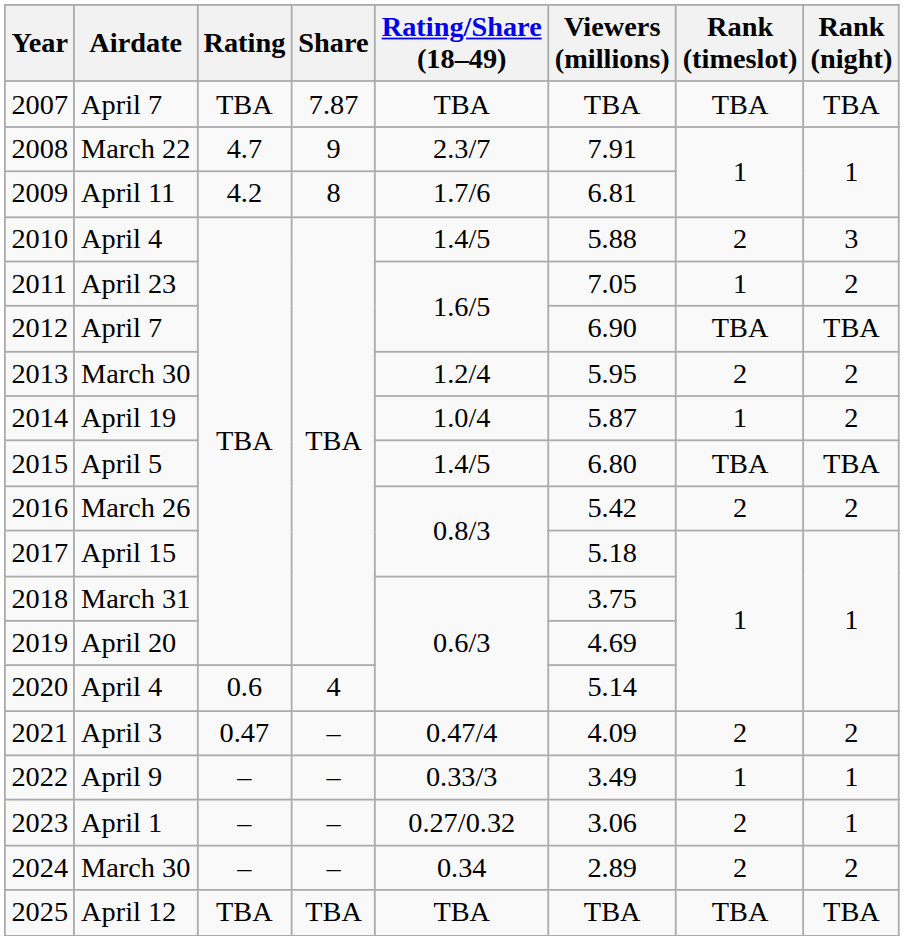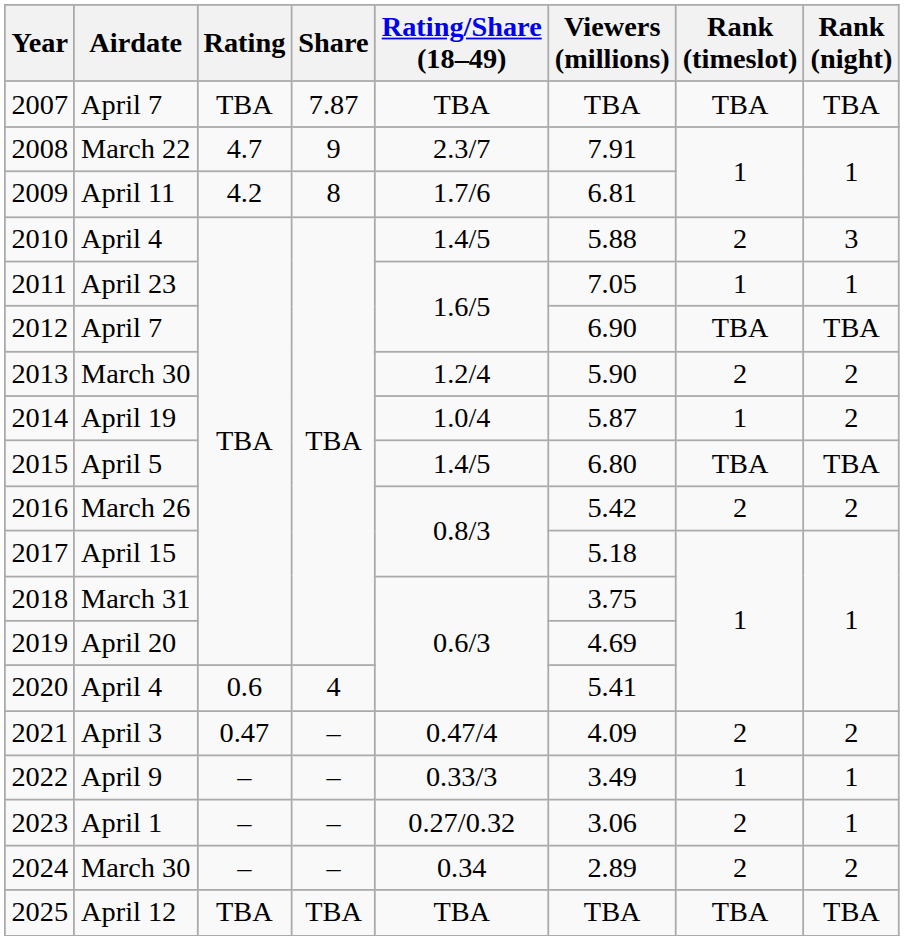 <table class="sortable wikitable" style="text-align:center;">
 <tr>
 <th>Year</th>
 <th>Airdate</th>
 <th>Rating</th>
 <th>Share</th>
 <th><a href='#'>Rating/Share</a><br>(18–49)</th>
 <th>Viewers<br>(millions)</th>
 <th>Rank<br>(timeslot)</th>
 <th>Rank<br>(night)</th>
 </tr>
 <tr>
 <td align="left">2007</td>
 <td align="left">April 7</td>
 <td columnspan="3">TBA</td>
 <td>7.87</td>
 <td>TBA</td>
 <td>TBA</td>
 <td>TBA</td>
 <td>TBA</td>
 </tr>
 <tr>
 <td align="left">2008</td>
 <td align="left">March 22</td>
 <td>4.7</td>
 <td>9</td>
 <td>2.3/7</td>
 <td>7.91</td>
 <td rowspan="2">1</td>
 <td rowspan="2">1</td>
 </tr>
 <tr>
 <td align="left">2009</td>
 <td align="left">April 11</td>
 <td>4.2</td>
 <td>8</td>
 <td>1.7/6</td>
 <td>6.81</td>
 </tr>
 <tr>
 <td align="left">2010</td>
 <td align="left">April 4</td>
 <td rowspan="10">TBA</td>
 <td rowspan="10">TBA</td>
 <td>1.4/5</td>
 <td>5.88</td>
 <td>2</td>
 <td>3</td>
 </tr>
 <tr>
 <td align="left">2011</td>
 <td align="left">April 23</td>
 <td rowspan="2">1.6/5</td>
 <td>7.05</td>
 <td>1</td>
-<td>2</td>
+<td>1</td>
 </tr>
 <tr>
 <td align="left">2012</td>
 <td align="left">April 7</td>
 <td>6.90</td>
 <td>TBA</td>
 <td>TBA</td>
 </tr>
 <tr>
 <td align="left">2013</td>
 <td align="left">March 30</td>
 <td>1.2/4</td>
-<td>5.95</td>
+<td>5.90</td>
 <td>2</td>
 <td>2</td>
 </tr>
 <tr>
 <td align="left">2014</td>
 <td align="left">April 19</td>
 <td>1.0/4</td>
 <td>5.87</td>
 <td>1</td>
 <td>2</td>
 </tr>
 <tr>
 <td align="left">2015</td>
 <td align="left">April 5</td>
 <td>1.4/5</td>
 <td>6.80</td>
 <td>TBA</td>
 <td>TBA</td>
 </tr>
 <tr>
 <td align="left">2016</td>
 <td align="left">March 26</td>
 <td rowspan="2">0.8/3</td>
 <td>5.42</td>
 <td>2</td>
 <td>2</td>
 </tr>
 <tr>
 <td align="left">2017</td>
 <td align="left">April 15</td>
 <td>5.18</td>
 <td rowspan="4">1</td>
 <td rowspan="4">1</td>
 </tr>
 <tr>
 <td align="left">2018</td>
 <td align="left">March 31</td>
 <td rowspan="3">0.6/3</td>
 <td>3.75</td>
 </tr>
 <tr>
 <td align="left">2019</td>
 <td align="left">April 20</td>
 <td>4.69</td>
 </tr>
 <tr>
 <td align="left">2020</td>
 <td align="left">April 4</td>
 <td>0.6</td>
 <td>4</td>
-<td>5.14</td>
+<td>5.41</td>
 </tr>
 <tr>
 <td align="left">2021</td>
 <td align="left">April 3</td>
 <td>0.47</td>
 <td>–</td>
 <td>0.47/4</td>
 <td>4.09</td>
 <td>2</td>
 <td>2</td>
 </tr>
 <tr>
 <td align="left">2022</td>
 <td align="left">April 9</td>
 <td>–</td>
 <td>–</td>
 <td>0.33/3</td>
 <td>3.49</td>
 <td>1</td>
 <td>1</td>
 </tr>
 <tr>
 <td align="left">2023</td>
 <td align="left">April 1</td>
 <td>–</td>
 <td>–</td>
 <td>0.27/0.32</td>
 <td>3.06</td>
 <td>2</td>
 <td>1</td>
 </tr>
 <tr>
 <td align="left">2024</td>
 <td align="left">March 30</td>
 <td>–</td>
 <td>–</td>
 <td>0.34</td>
 <td>2.89</td>
 <td>2</td>
 <td>2</td>
 </tr>
 <tr>
 <td align="left">2025</td>
 <td align="left">April 12</td>
 <td>TBA</td>
 <td>TBA</td>
 <td>TBA</td>
 <td>TBA</td>
 <td>TBA</td>
 <td>TBA</td>
 </tr>
 <tr>
 </tr>
 </table>
